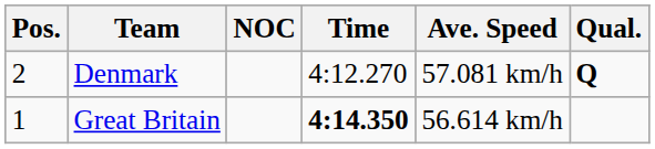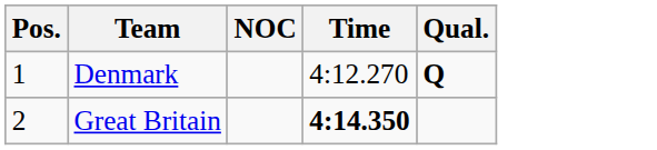 <table class="wikitable" style="font-size:95%;">
 <tr>
 <th>Pos.</th>
 <th>Team</th>
 <th>NOC</th>
 <th>Time</th>
-<th>Ave. Speed</th>
 <th>Qual.</th>
 </tr>
 <tr>
-<td>2</td>
+<td>1</td>
 <td><a href='#'>Denmark</a></td>
 <td></td>
 <td>4:12.270</td>
-<td>57.081 km/h</td>
 <td><strong>Q</strong></td>
 </tr>
 <tr>
-<td>1</td>
+<td>2</td>
 <td><a href='#'>Great Britain</a></td>
 <td></td>
 <td><strong>4:14.350</strong></td>
-<td>56.614 km/h</td>
 <td></td>
 </tr>
 </table>
